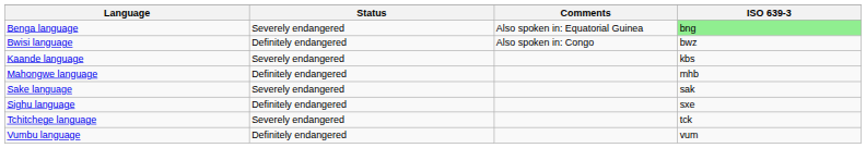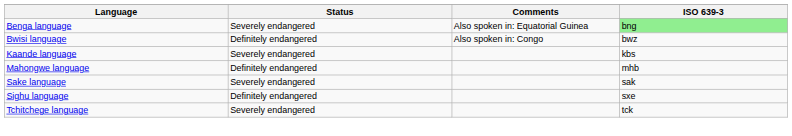 <table class="wikitable" style="margin:auto; font-size:90%;">
 <tr>
 </tr>
 <tr>
 <th style="width:20%;">Language</th>
 <th style="width:20%;">Status</th>
 <th style="width:15%;">Comments</th>
 <th style="width:15%;">ISO 639-3</th>
 </tr>
 <tr>
 <td><a href='#'>Benga language</a></td>
 <td>Severely endangered</td>
 <td>Also spoken in: Equatorial Guinea</td>
 <td style="background: lightgreen;">bng</td>
 </tr>
 <tr>
 <td><a href='#'>Bwisi language</a></td>
 <td>Definitely endangered</td>
 <td>Also spoken in: Congo</td>
 <td>bwz</td>
 </tr>
 <tr>
 <td><a href='#'>Kaande language</a></td>
 <td>Severely endangered</td>
 <td> </td>
 <td>kbs</td>
 </tr>
 <tr>
 <td><a href='#'>Mahongwe language</a></td>
 <td>Definitely endangered</td>
 <td> </td>
 <td>mhb</td>
 </tr>
 <tr>
 <td><a href='#'>Sake language</a></td>
 <td>Severely endangered</td>
 <td> </td>
 <td>sak</td>
 </tr>
 <tr>
 <td><a href='#'>Sighu language</a></td>
 <td>Definitely endangered</td>
 <td> </td>
 <td>sxe</td>
 </tr>
 <tr>
 <td><a href='#'>Tchitchege language</a></td>
 <td>Severely endangered</td>
 <td> </td>
 <td>tck</td>
 </tr>
-<tr>
-<td><a href='#'>Vumbu language</a></td>
-<td>Definitely endangered</td>
-<td> </td>
-<td>vum</td>
-</tr>
 </table>
